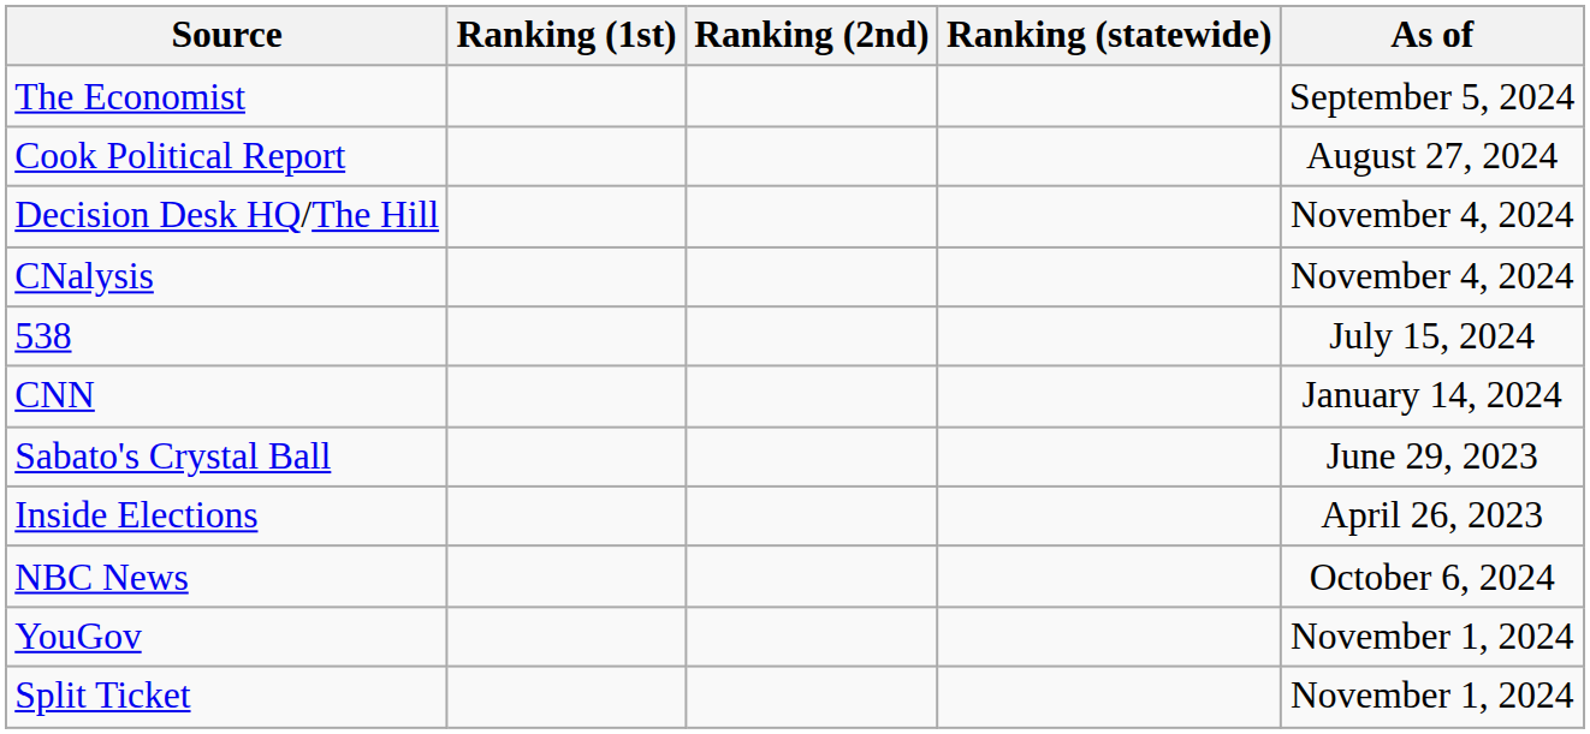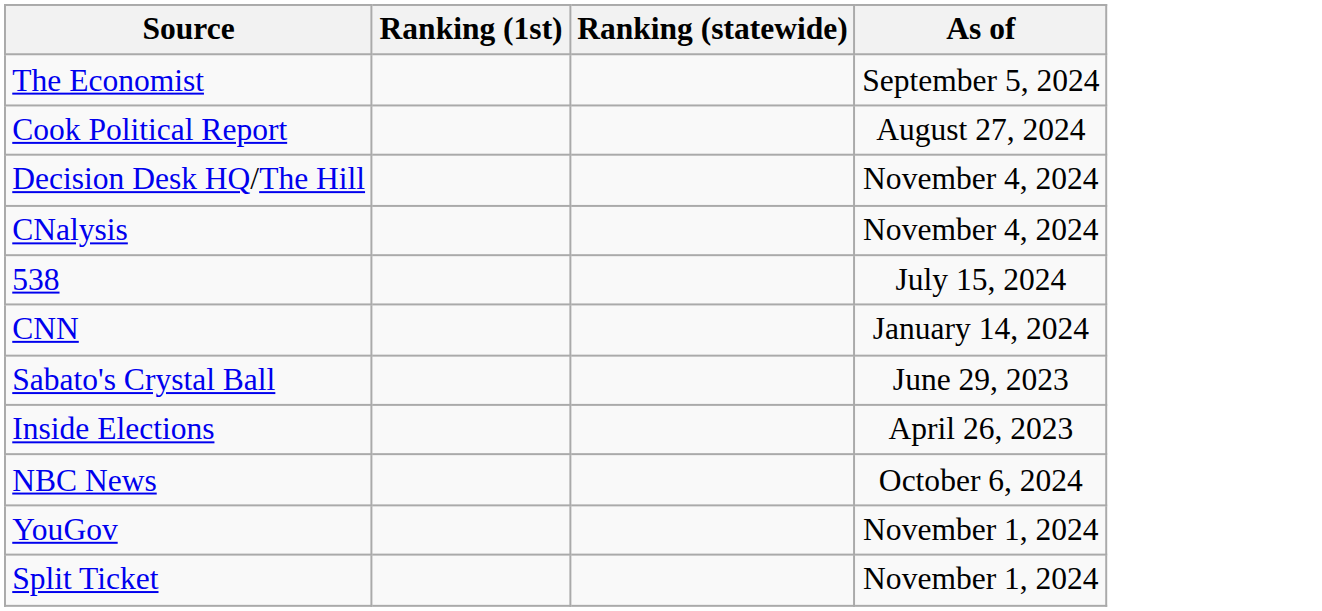 <table class="wikitable" style="text-align:center">
 <tr>
 <th>Source</th>
 <th>Ranking (1st)</th>
-<th>Ranking (2nd)</th>
 <th>Ranking (statewide)</th>
 <th>As of</th>
 </tr>
 <tr>
 <td style="text-align:left"><a href='#'>The Economist</a></td>
-<td></td>
 <td></td>
 <td></td>
 <td>September 5, 2024</td>
 </tr>
 <tr>
 <td style="text-align:left"><a href='#'>Cook Political Report</a></td>
 <td></td>
 <td></td>
-<td></td>
 <td>August 27, 2024</td>
 </tr>
 <tr>
 <td style="text-align:left"><a href='#'>Decision Desk HQ</a>/<a href='#'>The Hill</a></td>
-<td></td>
 <td></td>
 <td></td>
 <td>November 4, 2024</td>
 </tr>
 <tr>
 <td style="text-align:left"><a href='#'>CNalysis</a></td>
 <td></td>
 <td></td>
-<td></td>
 <td>November 4, 2024</td>
 </tr>
 <tr>
 <td style="text-align:left"><a href='#'>538</a></td>
-<td></td>
 <td></td>
 <td></td>
 <td>July 15, 2024</td>
 </tr>
 <tr>
 <td style="text-align:left"><a href='#'>CNN</a></td>
 <td></td>
 <td></td>
-<td></td>
 <td>January 14, 2024</td>
 </tr>
 <tr>
 <td style="text-align:left"><a href='#'>Sabato's Crystal Ball</a></td>
-<td></td>
 <td></td>
 <td></td>
 <td>June 29, 2023</td>
 </tr>
 <tr>
 <td style="text-align:left"><a href='#'>Inside Elections</a></td>
 <td></td>
 <td></td>
-<td></td>
 <td>April 26, 2023</td>
 </tr>
 <tr>
 <td style="text-align:left"><a href='#'>NBC News</a></td>
-<td></td>
 <td></td>
 <td></td>
 <td>October 6, 2024</td>
 </tr>
 <tr>
 <td align="left"><a href='#'>YouGov</a></td>
 <td></td>
 <td></td>
-<td></td>
 <td>November 1, 2024</td>
 </tr>
 <tr>
 <td align="left"><a href='#'>Split Ticket</a></td>
 <td></td>
 <td></td>
-<td></td>
 <td>November 1, 2024</td>
 </tr>
 </table>
